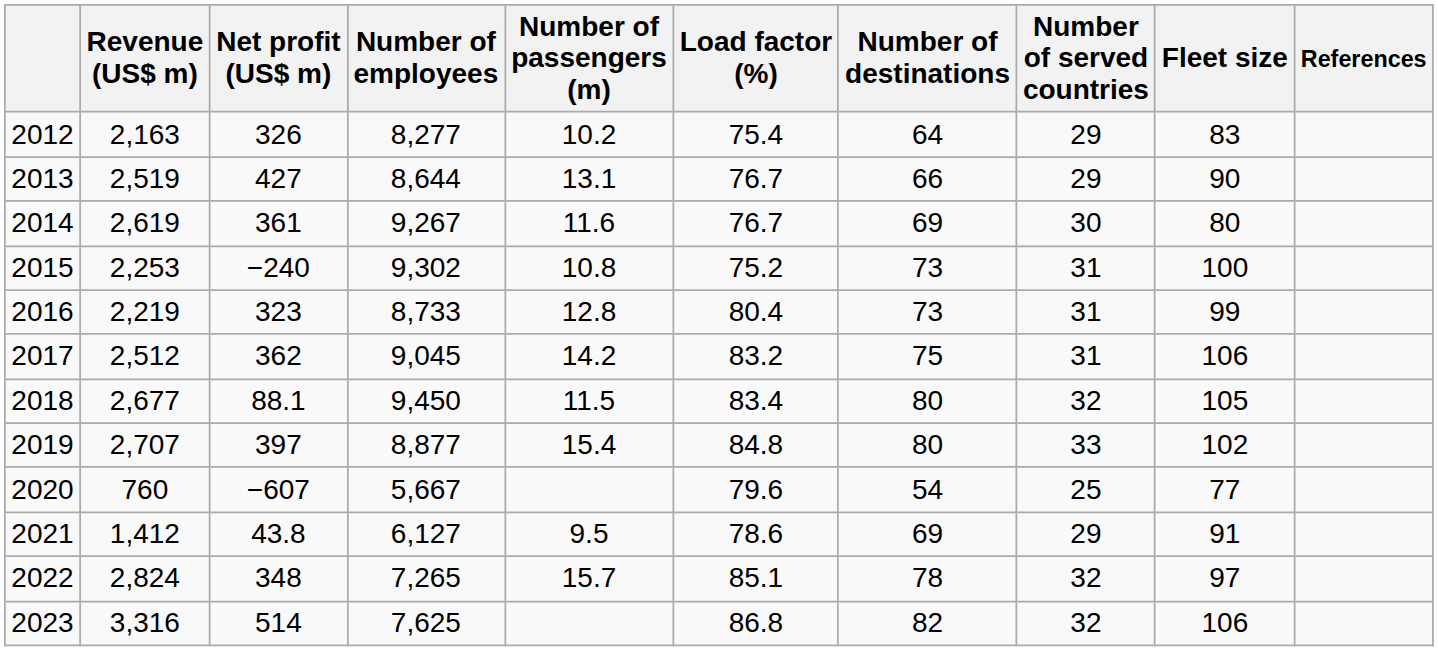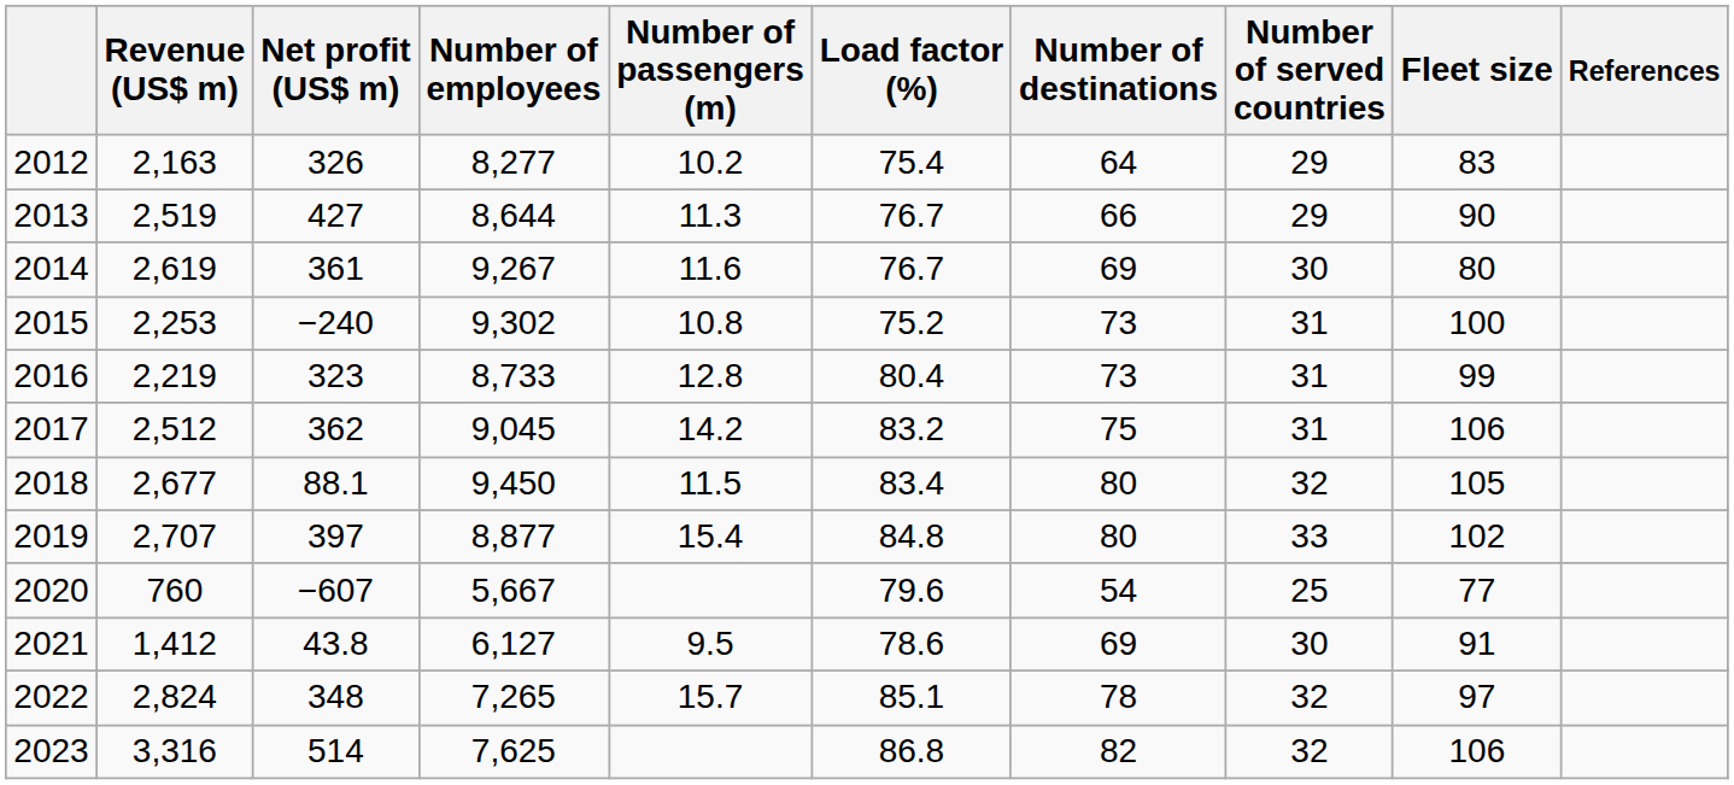 <table class="wikitable" style="text-align:center;">
 <tr>
 <th></th>
 <th>Revenue<br>(US$ m)</th>
 <th>Net profit<br>(US$ m)</th>
 <th>Number of<br>employees<br></th>
 <th>Number of<br>passengers<br>(m)</th>
 <th>Load factor<br>(%)</th>
 <th>Number of<br>destinations<br></th>
 <th>Number<br>of served<br>countries<br></th>
 <th>Fleet size<br></th>
 <th><small>References</small></th>
 </tr>
 <tr>
 <td style="text-align:left;">2012</td>
 <td>2,163</td>
 <td>326</td>
 <td>8,277</td>
 <td>10.2</td>
 <td>75.4</td>
 <td>64</td>
 <td>29</td>
 <td>83</td>
 <td></td>
 </tr>
 <tr>
 <td style="text-align:left;">2013</td>
 <td>2,519</td>
 <td>427</td>
 <td>8,644</td>
-<td>13.1</td>
+<td>11.3</td>
 <td>76.7</td>
 <td>66</td>
 <td>29</td>
 <td>90</td>
 <td></td>
 </tr>
 <tr>
 <td style="text-align:left;">2014</td>
 <td>2,619</td>
 <td>361</td>
 <td>9,267</td>
 <td>11.6</td>
 <td>76.7</td>
 <td>69</td>
 <td>30</td>
 <td>80</td>
 <td></td>
 </tr>
 <tr>
 <td style="text-align:left;">2015</td>
 <td>2,253</td>
 <td><span>−240</span></td>
 <td>9,302</td>
 <td>10.8</td>
 <td>75.2</td>
 <td>73</td>
 <td>31</td>
 <td>100</td>
 <td></td>
 </tr>
 <tr>
 <td style="text-align:left;">2016</td>
 <td>2,219</td>
 <td>323</td>
 <td>8,733</td>
 <td>12.8</td>
 <td>80.4</td>
 <td>73</td>
 <td>31</td>
 <td>99</td>
 <td></td>
 </tr>
 <tr>
 <td style="text-align:left;">2017</td>
 <td>2,512</td>
 <td>362</td>
 <td>9,045</td>
 <td>14.2</td>
 <td>83.2</td>
 <td>75</td>
 <td>31</td>
 <td>106</td>
 <td></td>
 </tr>
 <tr>
 <td style="text-align:left;">2018</td>
 <td>2,677</td>
 <td>88.1</td>
 <td>9,450</td>
 <td>11.5</td>
 <td>83.4</td>
 <td>80</td>
 <td>32</td>
 <td>105</td>
 <td></td>
 </tr>
 <tr>
 <td style="text-align:left;">2019</td>
 <td>2,707</td>
 <td>397</td>
 <td>8,877</td>
 <td>15.4</td>
 <td>84.8</td>
 <td>80</td>
 <td>33</td>
 <td>102</td>
 <td></td>
 </tr>
 <tr>
 <td style="text-align:left;">2020</td>
 <td>760</td>
 <td><span>−607</span></td>
 <td>5,667</td>
 <td></td>
 <td>79.6</td>
 <td>54</td>
 <td>25</td>
 <td>77</td>
 <td></td>
 </tr>
 <tr>
 <td>2021</td>
 <td>1,412</td>
 <td>43.8</td>
 <td>6,127</td>
 <td>9.5</td>
 <td>78.6</td>
 <td>69</td>
-<td>29</td>
+<td>30</td>
 <td>91</td>
 <td></td>
 </tr>
 <tr>
 <td>2022</td>
 <td>2,824</td>
 <td>348</td>
 <td>7,265</td>
 <td>15.7</td>
 <td>85.1</td>
 <td>78</td>
 <td>32</td>
 <td>97</td>
 <td></td>
 </tr>
 <tr>
 <td>2023</td>
 <td>3,316</td>
 <td>514</td>
 <td>7,625</td>
 <td></td>
 <td>86.8</td>
 <td>82</td>
 <td>32</td>
 <td>106</td>
 <td></td>
 </tr>
 </table>
